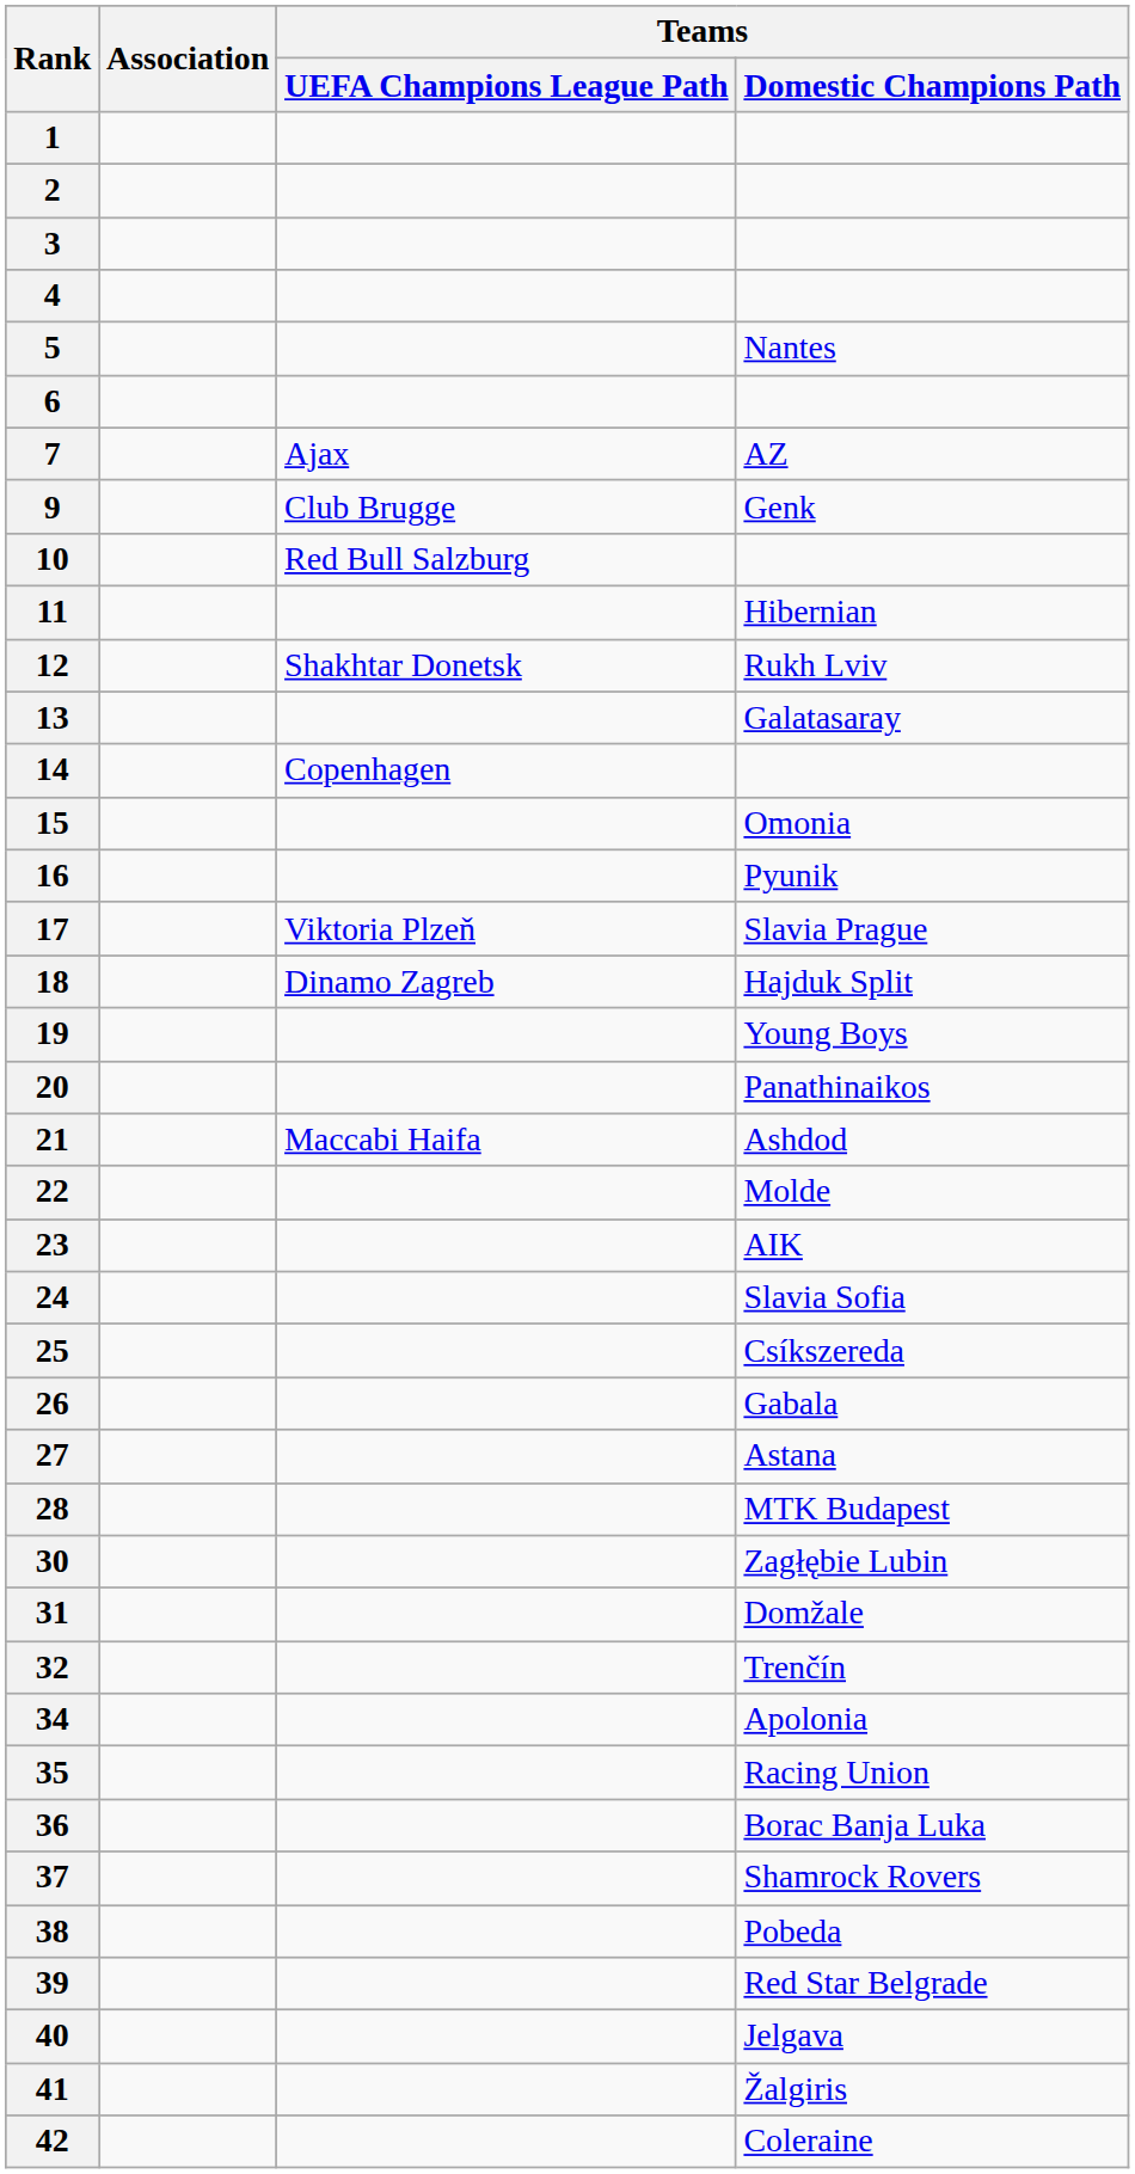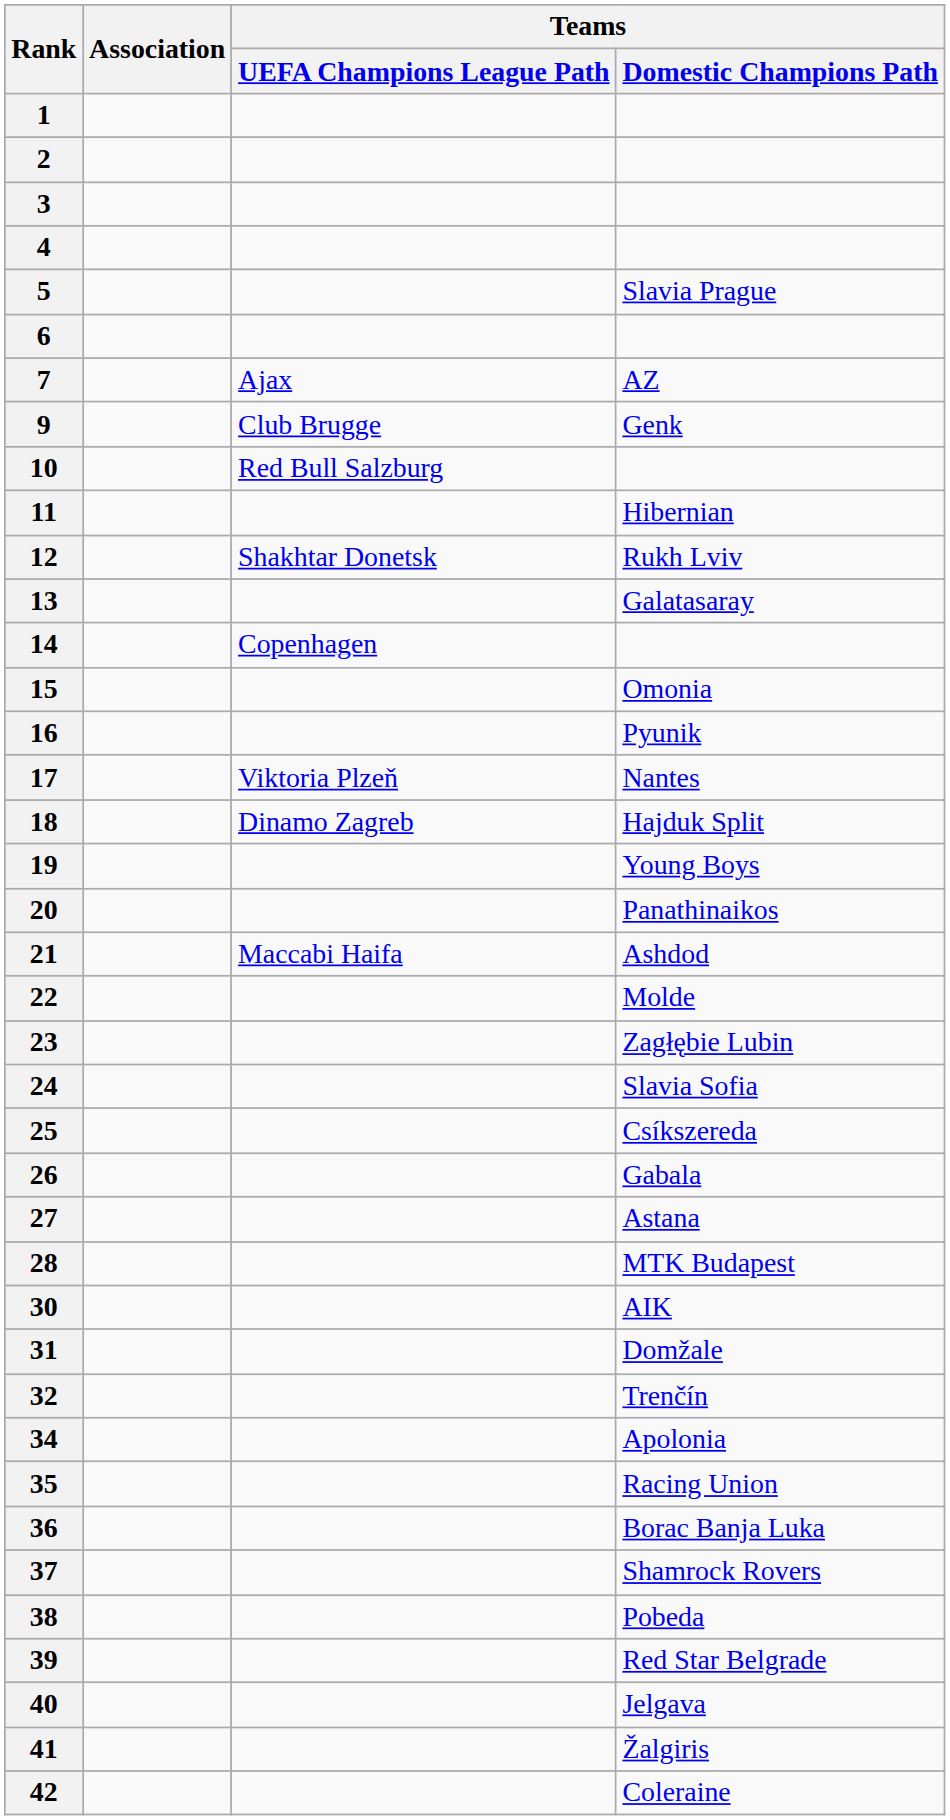 <table class="wikitable">
 <tr>
 <th rowspan=2>Rank</th>
 <th rowspan=2>Association</th>
 <th colspan=2>Teams</th>
 </tr>
 <tr>
 <th><a href='#'>UEFA Champions League Path</a></th>
 <th><a href='#'>Domestic Champions Path</a></th>
 </tr>
 <tr>
 <th>1</th>
 <td></td>
 <td></td>
 <td></td>
 </tr>
 <tr>
 <th>2</th>
 <td></td>
 <td></td>
 <td></td>
 </tr>
 <tr>
 <th>3</th>
 <td></td>
 <td></td>
 <td></td>
 </tr>
 <tr>
 <th>4</th>
 <td></td>
 <td></td>
 <td></td>
 </tr>
 <tr>
 <th>5</th>
 <td></td>
 <td></td>
-<td><a href='#'>Nantes</a> </td>
+<td><a href='#'>Slavia Prague</a> </td>
 </tr>
 <tr>
 <th>6</th>
 <td></td>
 <td></td>
 <td></td>
 </tr>
 <tr>
 <th>7</th>
 <td></td>
 <td><a href='#'>Ajax</a></td>
 <td><a href='#'>AZ</a> </td>
 </tr>
 <tr>
 <th>9</th>
 <td></td>
 <td><a href='#'>Club Brugge</a></td>
 <td><a href='#'>Genk</a> </td>
 </tr>
 <tr>
 <th>10</th>
 <td></td>
 <td><a href='#'>Red Bull Salzburg</a> </td>
 <td></td>
 </tr>
 <tr>
 <th>11</th>
 <td></td>
 <td></td>
 <td><a href='#'>Hibernian</a> </td>
 </tr>
 <tr>
 <th>12</th>
 <td></td>
 <td><a href='#'>Shakhtar Donetsk</a></td>
 <td><a href='#'>Rukh Lviv</a> </td>
 </tr>
 <tr>
 <th>13</th>
 <td></td>
 <td></td>
 <td><a href='#'>Galatasaray</a> </td>
 </tr>
 <tr>
 <th>14</th>
 <td></td>
 <td><a href='#'>Copenhagen</a> </td>
 <td></td>
 </tr>
 <tr>
 <th>15</th>
 <td></td>
 <td></td>
 <td><a href='#'>Omonia</a> </td>
 </tr>
 <tr>
 <th>16</th>
 <td></td>
 <td></td>
 <td><a href='#'>Pyunik</a> </td>
 </tr>
 <tr>
 <th>17</th>
 <td></td>
 <td><a href='#'>Viktoria Plzeň</a></td>
-<td><a href='#'>Slavia Prague</a> </td>
+<td><a href='#'>Nantes</a> </td>
 </tr>
 <tr>
 <th>18</th>
 <td></td>
 <td><a href='#'>Dinamo Zagreb</a></td>
 <td><a href='#'>Hajduk Split</a> </td>
 </tr>
 <tr>
 <th>19</th>
 <td></td>
 <td></td>
 <td><a href='#'>Young Boys</a> </td>
 </tr>
 <tr>
 <th>20</th>
 <td></td>
 <td></td>
 <td><a href='#'>Panathinaikos</a> </td>
 </tr>
 <tr>
 <th>21</th>
 <td></td>
 <td><a href='#'>Maccabi Haifa</a></td>
 <td><a href='#'>Ashdod</a> </td>
 </tr>
 <tr>
 <th>22</th>
 <td></td>
 <td></td>
 <td><a href='#'>Molde</a> </td>
 </tr>
 <tr>
 <th>23</th>
 <td></td>
 <td></td>
-<td><a href='#'>AIK</a> </td>
+<td><a href='#'>Zagłębie Lubin</a> </td>
 </tr>
 <tr>
 <th>24</th>
 <td></td>
 <td></td>
 <td><a href='#'>Slavia Sofia</a> </td>
 </tr>
 <tr>
 <th>25</th>
 <td></td>
 <td></td>
 <td><a href='#'>Csíkszereda</a> </td>
 </tr>
 <tr>
 <th>26</th>
 <td></td>
 <td></td>
 <td><a href='#'>Gabala</a> </td>
 </tr>
 <tr>
 <th>27</th>
 <td></td>
 <td></td>
 <td><a href='#'>Astana</a> </td>
 </tr>
 <tr>
 <th>28</th>
 <td></td>
 <td></td>
 <td><a href='#'>MTK Budapest</a> </td>
 </tr>
 <tr>
 <th>30</th>
 <td></td>
 <td></td>
-<td><a href='#'>Zagłębie Lubin</a> </td>
+<td><a href='#'>AIK</a> </td>
 </tr>
 <tr>
 <th>31</th>
 <td></td>
 <td></td>
 <td><a href='#'>Domžale</a> </td>
 </tr>
 <tr>
 <th>32</th>
 <td></td>
 <td></td>
 <td><a href='#'>Trenčín</a> </td>
 </tr>
 <tr>
 <th>34</th>
 <td></td>
 <td></td>
 <td><a href='#'>Apolonia</a> </td>
 </tr>
 <tr>
 <th>35</th>
 <td></td>
 <td></td>
 <td><a href='#'>Racing Union</a> </td>
 </tr>
 <tr>
 <th>36</th>
 <td></td>
 <td></td>
 <td><a href='#'>Borac Banja Luka</a> </td>
 </tr>
 <tr>
 <th>37</th>
 <td></td>
 <td></td>
 <td><a href='#'>Shamrock Rovers</a> </td>
 </tr>
 <tr>
 <th>38</th>
 <td></td>
 <td></td>
 <td><a href='#'>Pobeda</a> </td>
 </tr>
 <tr>
 <th>39</th>
 <td></td>
 <td></td>
 <td><a href='#'>Red Star Belgrade</a> </td>
 </tr>
 <tr>
 <th>40</th>
 <td></td>
 <td></td>
 <td><a href='#'>Jelgava</a> </td>
 </tr>
 <tr>
 <th>41</th>
 <td></td>
 <td></td>
 <td><a href='#'>Žalgiris</a> </td>
 </tr>
 <tr>
 <th>42</th>
 <td></td>
 <td></td>
 <td><a href='#'>Coleraine</a> </td>
 </tr>
 </table>
